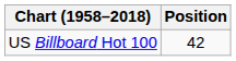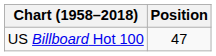 <table class="wikitable">
 <tr>
 <th>Chart (1958–2018)</th>
 <th>Position</th>
 </tr>
 <tr>
 <td>US <a href='#'><em>Billboard</em> Hot 100</a></td>
-<td style="text-align:center;">42</td>
+<td style="text-align:center;">47</td>
 </tr>
 </table>
